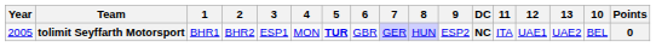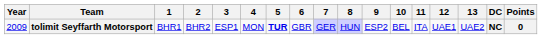 <table class="wikitable" style="text-align:center; font-size:90%">
 <tr>
 <th>Year</th>
 <th>Team</th>
 <th>1</th>
 <th>2</th>
 <th>3</th>
 <th>4</th>
 <th>5</th>
 <th>6</th>
 <th>7</th>
 <th>8</th>
 <th>9</th>
-<th>DC</th>
+<th>10</th>
 <th>11</th>
 <th>12</th>
 <th>13</th>
-<th>10</th>
+<th>DC</th>
 <th>Points</th>
 </tr>
 <tr>
-<td><a href='#'>2005</a></td>
+<td><a href='#'>2009</a></td>
 <th>tolimit Seyffarth Motorsport</th>
 <td><a href='#'>BHR1</a></td>
 <td><a href='#'>BHR2</a></td>
 <td><a href='#'>ESP1</a></td>
 <td><a href='#'>MON</a></td>
 <td><strong><a href='#'>TUR</a></strong></td>
 <td><a href='#'>GBR</a></td>
 <td style="background:#CFCFFF;"><a href='#'>GER</a><br></td>
 <td style="background:#CFCFFF;"><a href='#'>HUN</a><br></td>
 <td><a href='#'>ESP2</a></td>
-<th>NC</th>
+<td><a href='#'>BEL</a></td>
 <td><a href='#'>ITA</a></td>
 <td><a href='#'>UAE1</a></td>
 <td><a href='#'>UAE2</a></td>
-<td><a href='#'>BEL</a></td>
+<th>NC</th>
 <th>0</th>
 </tr>
 </table>
